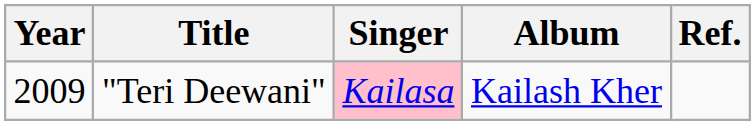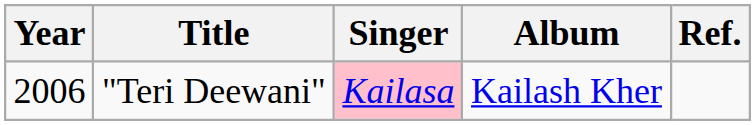 <table class="wikitable sortable">
 <tr>
 <th>Year</th>
 <th>Title</th>
 <th>Singer</th>
 <th>Album</th>
 <th class="unsortable">Ref.</th>
 </tr>
 <tr>
-<td>2009</td>
+<td>2006</td>
 <td>"Teri Deewani"</td>
 <td style="background: pink;"><em><a href='#'>Kailasa</a></em></td>
 <td><a href='#'>Kailash Kher</a></td>
 <td></td>
 </tr>
 </table>
